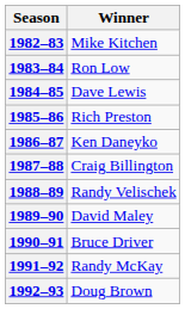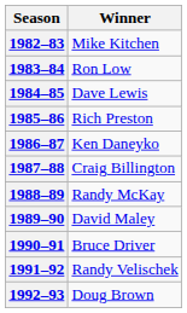 <table class="wikitable">
 <tr>
 <th scope="col">Season</th>
 <th scope="col">Winner</th>
 </tr>
 <tr>
 <th scope="row"><a href='#'>1982–83</a></th>
 <td><a href='#'>Mike Kitchen</a></td>
 </tr>
 <tr>
 <th scope="row"><a href='#'>1983–84</a></th>
 <td><a href='#'>Ron Low</a></td>
 </tr>
 <tr>
 <th scope="row"><a href='#'>1984–85</a></th>
 <td><a href='#'>Dave Lewis</a></td>
 </tr>
 <tr>
 <th scope="row"><a href='#'>1985–86</a></th>
 <td><a href='#'>Rich Preston</a></td>
 </tr>
 <tr>
 <th scope="row"><a href='#'>1986–87</a></th>
 <td><a href='#'>Ken Daneyko</a></td>
 </tr>
 <tr>
 <th scope="row"><a href='#'>1987–88</a></th>
 <td><a href='#'>Craig Billington</a></td>
 </tr>
 <tr>
 <th scope="row"><a href='#'>1988–89</a></th>
-<td><a href='#'>Randy Velischek</a></td>
+<td><a href='#'>Randy McKay</a></td>
 </tr>
 <tr>
 <th scope="row"><a href='#'>1989–90</a></th>
 <td><a href='#'>David Maley</a></td>
 </tr>
 <tr>
 <th scope="row"><a href='#'>1990–91</a></th>
 <td><a href='#'>Bruce Driver</a></td>
 </tr>
 <tr>
 <th scope="row"><a href='#'>1991–92</a></th>
-<td><a href='#'>Randy McKay</a></td>
+<td><a href='#'>Randy Velischek</a></td>
 </tr>
 <tr>
 <th scope="row"><a href='#'>1992–93</a></th>
 <td><a href='#'>Doug Brown</a></td>
 </tr>
 </table>
